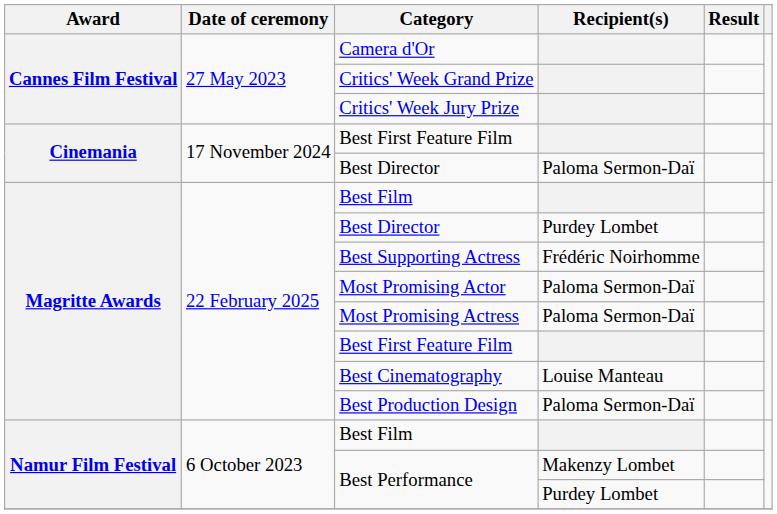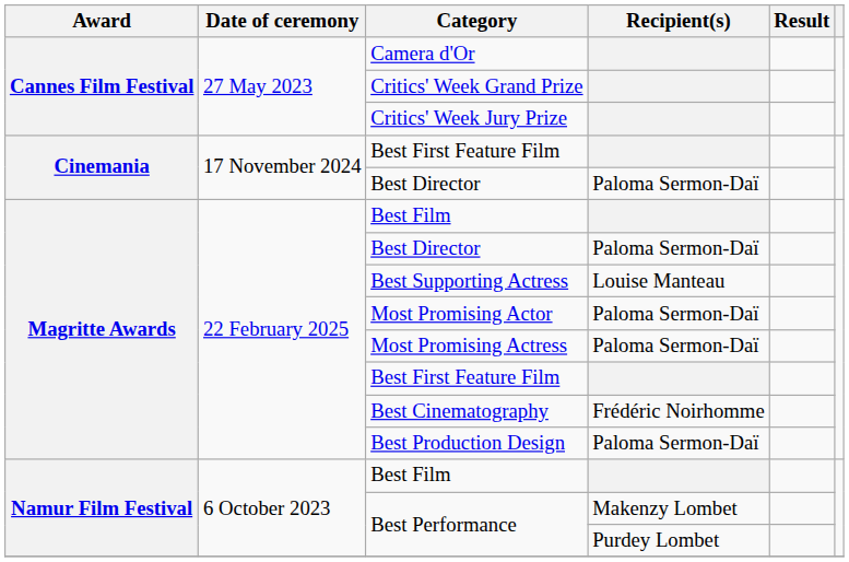 <table class="wikitable sortable plainrowheaders">
 <tr>
 <th scope="col">Award</th>
 <th scope="col">Date of ceremony</th>
 <th scope="col">Category</th>
 <th scope="col">Recipient(s)</th>
 <th scope="col">Result</th>
 <th scope="col" class="unsortable"></th>
 </tr>
 <tr>
 <th scope="row" rowspan="3"><a href='#'>Cannes Film Festival</a></th>
 <td rowspan="3"><a href='#'>27 May 2023</a></td>
 <td><a href='#'>Camera d'Or</a></td>
 <th></th>
 <td></td>
 <td rowspan="3" align="center"></td>
 </tr>
 <tr>
 <td><a href='#'>Critics' Week Grand Prize</a></td>
 <th></th>
 <td></td>
 </tr>
 <tr>
 <td><a href='#'>Critics' Week Jury Prize</a></td>
 <th></th>
 <td></td>
 </tr>
 <tr>
 <th scope="row" rowspan="2"><a href='#'>Cinemania</a></th>
 <td rowspan="2">17 November 2024</td>
 <td>Best First Feature Film</td>
 <th></th>
 <td></td>
 <td rowspan="2" align="center"></td>
 </tr>
 <tr>
 <td>Best Director</td>
 <td>Paloma Sermon-Daï</td>
 <td></td>
 </tr>
 <tr>
 <th scope="row" rowspan="8"><a href='#'>Magritte Awards</a></th>
 <td rowspan="8"><a href='#'>22 February 2025</a></td>
 <td><a href='#'>Best Film</a></td>
 <th></th>
 <td></td>
 <td rowspan="8" align="center"></td>
 </tr>
 <tr>
 <td><a href='#'>Best Director</a></td>
-<td>Purdey Lombet</td>
+<td>Paloma Sermon-Daï</td>
 <td></td>
 </tr>
 <tr>
 <td><a href='#'>Best Supporting Actress</a></td>
-<td>Frédéric Noirhomme</td>
+<td>Louise Manteau</td>
 <td></td>
 </tr>
 <tr>
 <td><a href='#'>Most Promising Actor</a></td>
 <td>Paloma Sermon-Daï</td>
 <td></td>
 </tr>
 <tr>
 <td><a href='#'>Most Promising Actress</a></td>
 <td>Paloma Sermon-Daï</td>
 <td></td>
 </tr>
 <tr>
 <td><a href='#'>Best First Feature Film</a></td>
 <th></th>
 <td></td>
 </tr>
 <tr>
 <td><a href='#'>Best Cinematography</a></td>
-<td>Louise Manteau</td>
+<td>Frédéric Noirhomme</td>
 <td></td>
 </tr>
 <tr>
 <td><a href='#'>Best Production Design</a></td>
 <td>Paloma Sermon-Daï</td>
 <td></td>
 </tr>
 <tr>
 <th scope="row" rowspan="3"><a href='#'>Namur Film Festival</a></th>
 <td rowspan="3">6 October 2023</td>
 <td>Best Film</td>
 <th></th>
 <td></td>
 <td rowspan="3" align="center"></td>
 </tr>
 <tr>
 <td rowspan=2>Best Performance</td>
 <td>Makenzy Lombet</td>
 <td></td>
 </tr>
 <tr>
 <td>Purdey Lombet</td>
 <td></td>
 </tr>
 <tr>
 </tr>
 </table>
